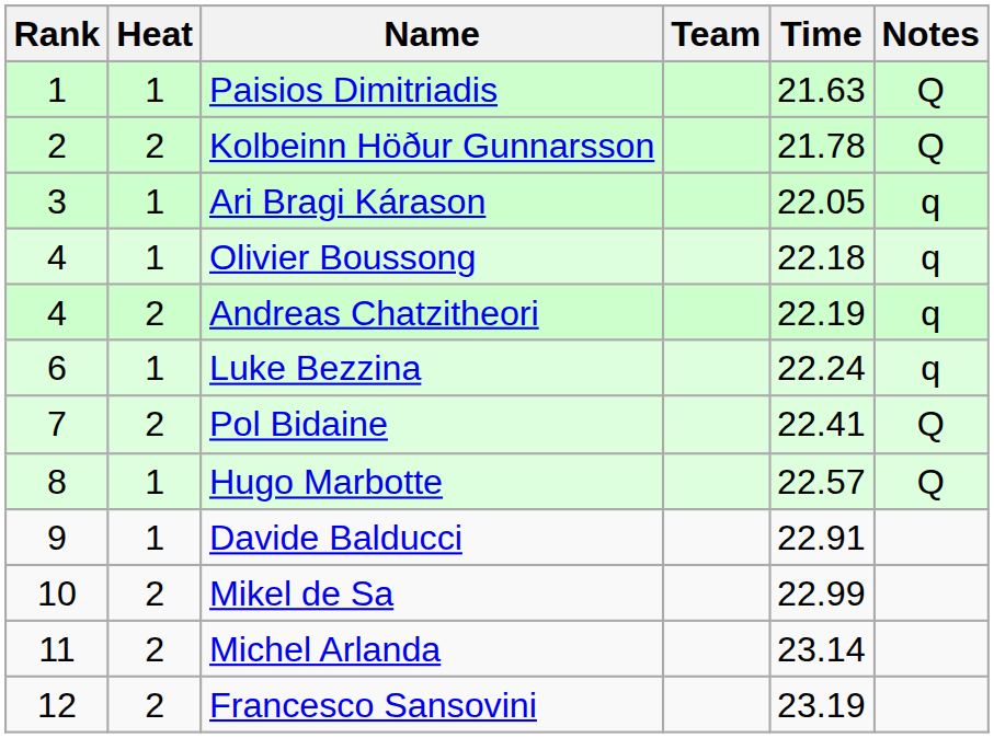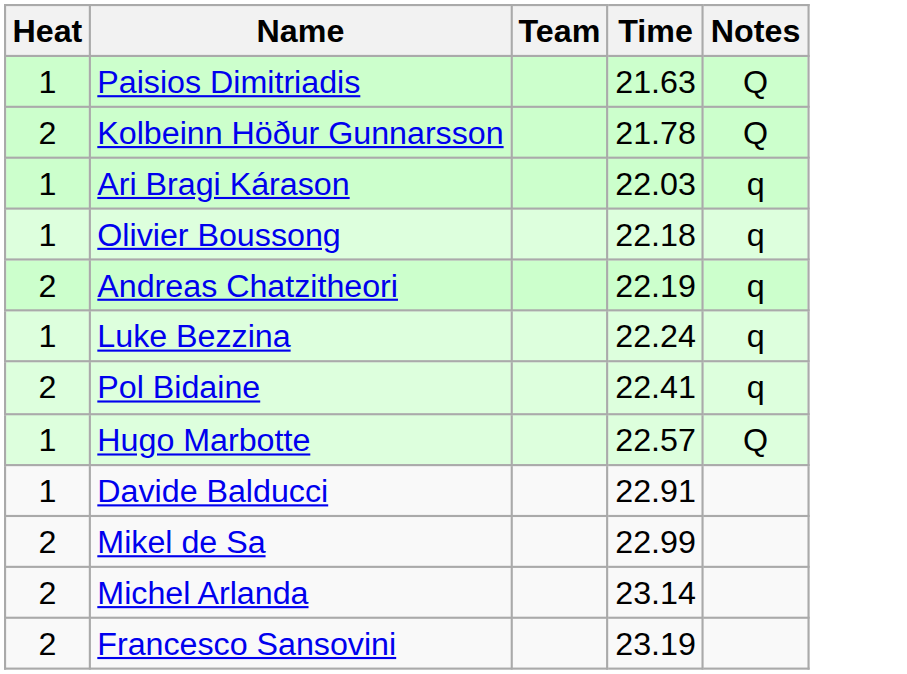 <table class="wikitable sortable" style="text-align:center;font-size:95%">
 <tr>
-<th>Rank</th>
 <th>Heat</th>
 <th>Name</th>
 <th>Team</th>
 <th>Time</th>
 <th>Notes</th>
 </tr>
 <tr bgcolor=ccffcc>
 <td>1</td>
-<td>1</td>
 <td align="left"><a href='#'>Paisios Dimitriadis</a></td>
 <td align=left></td>
 <td>21.63</td>
 <td>Q</td>
 </tr>
 <tr bgcolor=ccffcc>
 <td>2</td>
-<td>2</td>
 <td align="left"><a href='#'>Kolbeinn Höður Gunnarsson</a></td>
 <td align=left></td>
 <td>21.78</td>
 <td>Q</td>
 </tr>
 <tr bgcolor=ccffcc>
-<td>3</td>
 <td>1</td>
 <td align="left"><a href='#'>Ari Bragi Kárason</a></td>
 <td align=left></td>
-<td>22.05</td>
+<td>22.03</td>
 <td>q</td>
 </tr>
 <tr bgcolor=ddffdd>
-<td>4</td>
 <td>1</td>
 <td align="left"><a href='#'>Olivier Boussong</a></td>
 <td align=left></td>
 <td>22.18</td>
 <td>q</td>
 </tr>
 <tr bgcolor=ccffcc>
-<td>4</td>
 <td>2</td>
 <td align="left"><a href='#'>Andreas Chatzitheori</a></td>
 <td align=left></td>
 <td>22.19</td>
 <td>q</td>
 </tr>
 <tr bgcolor=ddffdd>
-<td>6</td>
 <td>1</td>
 <td align="left"><a href='#'>Luke Bezzina</a></td>
 <td align=left></td>
 <td>22.24</td>
 <td>q</td>
 </tr>
 <tr bgcolor=ddffdd>
-<td>7</td>
 <td>2</td>
 <td align="left"><a href='#'>Pol Bidaine</a></td>
 <td align=left></td>
 <td>22.41</td>
-<td>Q</td>
+<td>q</td>
 </tr>
 <tr bgcolor=ddffdd>
-<td>8</td>
 <td>1</td>
 <td align="left"><a href='#'>Hugo Marbotte</a></td>
 <td align=left></td>
 <td>22.57</td>
 <td>Q</td>
 </tr>
 <tr>
-<td>9</td>
 <td>1</td>
 <td align="left"><a href='#'>Davide Balducci</a></td>
 <td align=left></td>
 <td>22.91</td>
 <td></td>
 </tr>
 <tr>
-<td>10</td>
 <td>2</td>
 <td align="left"><a href='#'>Mikel de Sa</a></td>
 <td align=left></td>
 <td>22.99</td>
 <td></td>
 </tr>
 <tr>
-<td>11</td>
 <td>2</td>
 <td align="left"><a href='#'>Michel Arlanda</a></td>
 <td align=left></td>
 <td>23.14</td>
 <td></td>
 </tr>
 <tr>
-<td>12</td>
 <td>2</td>
 <td align="left"><a href='#'>Francesco Sansovini</a></td>
 <td align=left></td>
 <td>23.19</td>
 <td></td>
 </tr>
 </table>
